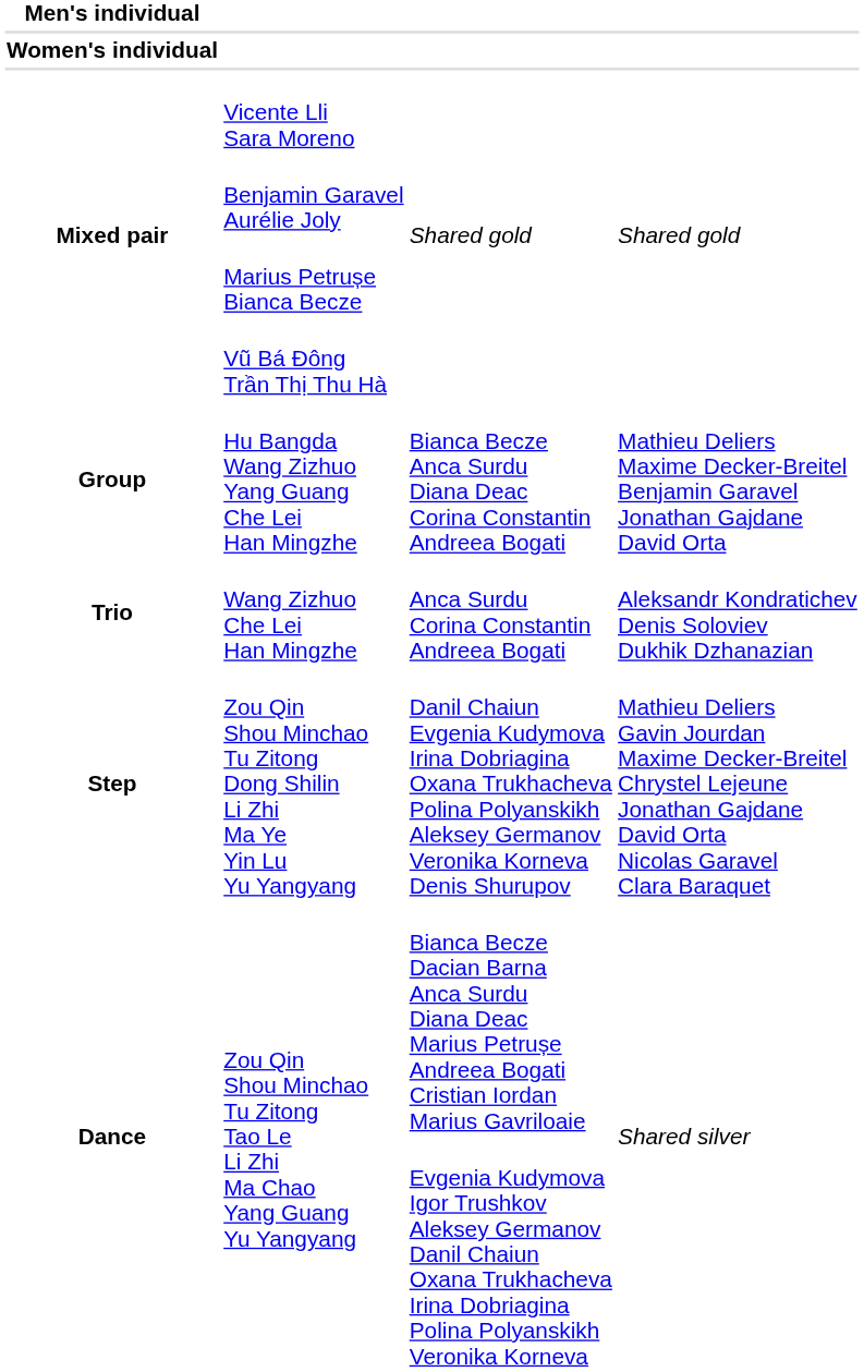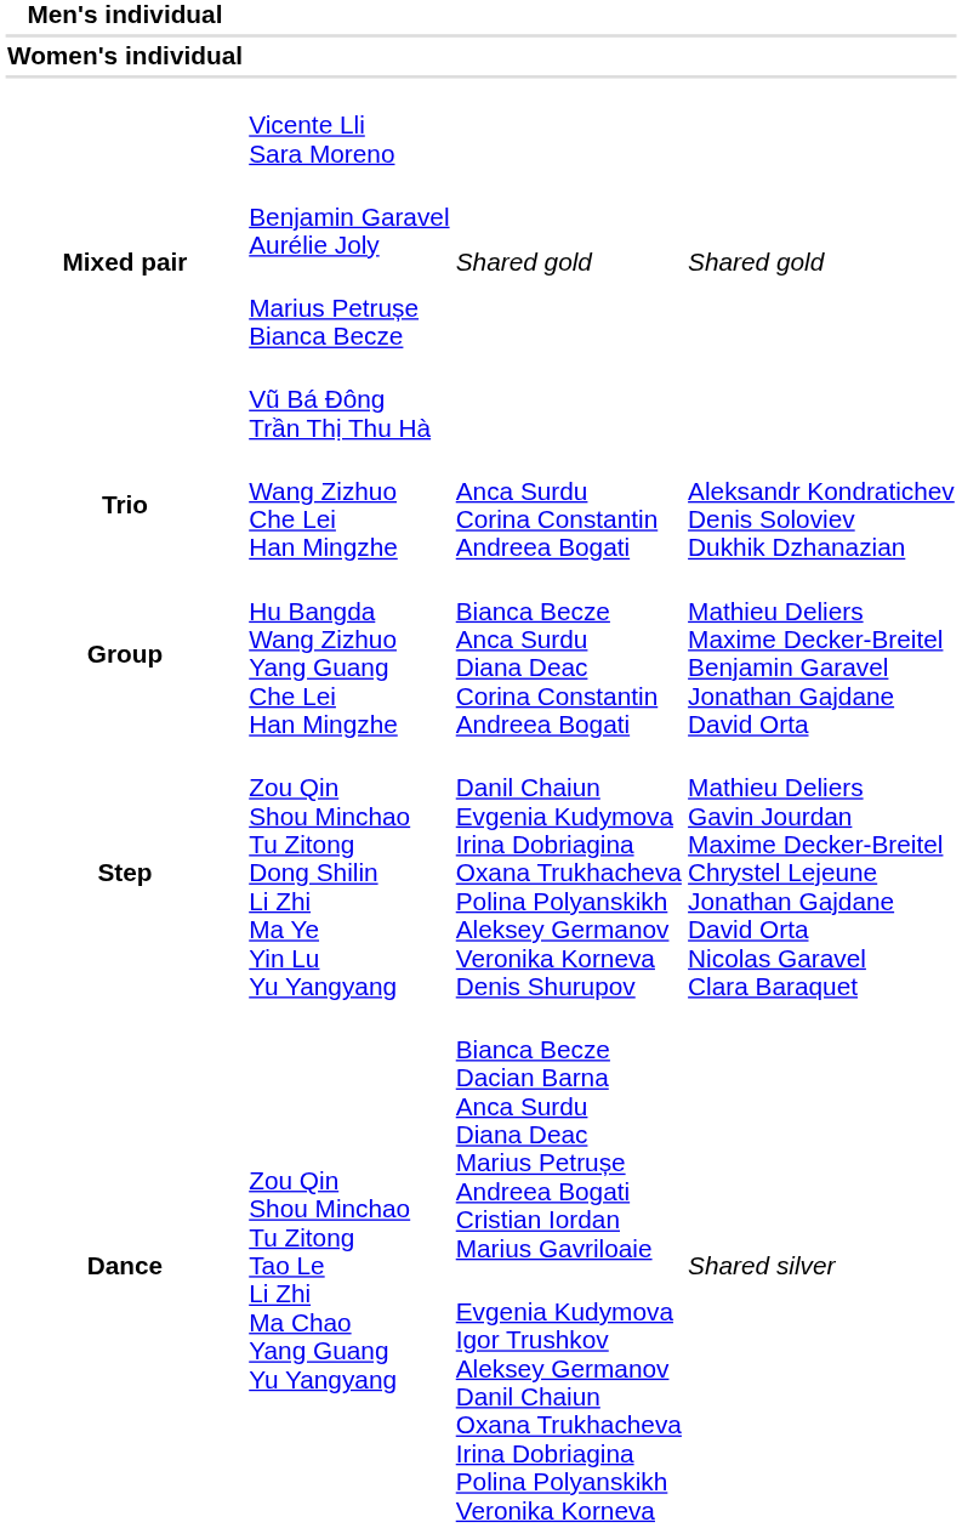 <table>
 <tr>
 <th scope="row">Men's individual</th>
 <td></td>
 <td></td>
 <td></td>
 </tr>
 <tr bgcolor=#DDDDDD>
 <td colspan=4></td>
 </tr>
 <tr>
 <th scope="row">Women's individual</th>
 <td></td>
 <td></td>
 <td></td>
 </tr>
 <tr bgcolor=#DDDDDD>
 <td colspan=4></td>
 </tr>
 <tr>
 <th scope="row" rowspan="4">Mixed pair</th>
 <td><br><a href='#'>Vicente Lli</a><br><a href='#'>Sara Moreno</a></td>
 <td rowspan="4"><em>Shared gold</em></td>
 <td rowspan="4"><em>Shared gold</em></td>
 </tr>
 <tr>
 <td><br><a href='#'>Benjamin Garavel</a><br><a href='#'>Aurélie Joly</a></td>
 </tr>
 <tr>
 <td><br><a href='#'>Marius Petrușe</a><br><a href='#'>Bianca Becze</a></td>
 </tr>
 <tr>
 <td><br><a href='#'>Vũ Bá Đông</a><br><a href='#'>Trần Thị Thu Hà</a></td>
 </tr>
 <tr>
+<th scope="row">Trio</th>
+<td><br><a href='#'>Wang Zizhuo</a><br><a href='#'>Che Lei</a><br><a href='#'>Han Mingzhe</a></td>
+<td><br><a href='#'>Anca Surdu</a><br><a href='#'>Corina Constantin</a><br><a href='#'>Andreea Bogati</a></td>
+<td><br><a href='#'>Aleksandr Kondratichev</a><br><a href='#'>Denis Soloviev</a><br><a href='#'>Dukhik Dzhanazian</a></td>
+</tr>
+<tr>
 <th scope="row">Group</th>
 <td><br><a href='#'>Hu Bangda</a><br><a href='#'>Wang Zizhuo</a><br><a href='#'>Yang Guang</a><br><a href='#'>Che Lei</a><br><a href='#'>Han Mingzhe</a></td>
 <td><br><a href='#'>Bianca Becze</a><br><a href='#'>Anca Surdu</a><br><a href='#'>Diana Deac</a><br><a href='#'>Corina Constantin</a><br><a href='#'>Andreea Bogati</a></td>
 <td><br><a href='#'>Mathieu Deliers</a><br><a href='#'>Maxime Decker-Breitel</a><br><a href='#'>Benjamin Garavel</a><br><a href='#'>Jonathan Gajdane</a><br><a href='#'>David Orta</a></td>
-</tr>
-<tr>
-<th scope="row">Trio</th>
-<td><br><a href='#'>Wang Zizhuo</a><br><a href='#'>Che Lei</a><br><a href='#'>Han Mingzhe</a></td>
-<td><br><a href='#'>Anca Surdu</a><br><a href='#'>Corina Constantin</a><br><a href='#'>Andreea Bogati</a></td>
-<td><br><a href='#'>Aleksandr Kondratichev</a><br><a href='#'>Denis Soloviev</a><br><a href='#'>Dukhik Dzhanazian</a></td>
 </tr>
 <tr>
 <th scope="row">Step</th>
 <td><br><a href='#'>Zou Qin</a><br><a href='#'>Shou Minchao</a><br><a href='#'>Tu Zitong</a><br><a href='#'>Dong Shilin</a><br><a href='#'>Li Zhi</a><br><a href='#'>Ma Ye</a><br><a href='#'>Yin Lu</a><br><a href='#'>Yu Yangyang</a></td>
 <td><br><a href='#'>Danil Chaiun</a><br><a href='#'>Evgenia Kudymova</a><br><a href='#'>Irina Dobriagina</a><br><a href='#'>Oxana Trukhacheva</a><br><a href='#'>Polina Polyanskikh</a><br><a href='#'>Aleksey Germanov</a><br><a href='#'>Veronika Korneva</a><br><a href='#'>Denis Shurupov</a></td>
 <td><br><a href='#'>Mathieu Deliers</a><br><a href='#'>Gavin Jourdan</a><br><a href='#'>Maxime Decker-Breitel</a><br><a href='#'>Chrystel Lejeune</a><br><a href='#'>Jonathan Gajdane</a><br><a href='#'>David Orta</a><br><a href='#'>Nicolas Garavel</a><br><a href='#'>Clara Baraquet</a></td>
 </tr>
 <tr>
 <th scope="row"  rowspan="2">Dance</th>
 <td rowspan="2"><br><a href='#'>Zou Qin</a><br><a href='#'>Shou Minchao</a><br><a href='#'>Tu Zitong</a><br><a href='#'>Tao Le</a><br><a href='#'>Li Zhi</a><br><a href='#'>Ma Chao</a><br><a href='#'>Yang Guang</a><br><a href='#'>Yu Yangyang</a></td>
 <td><br><a href='#'>Bianca Becze</a><br><a href='#'>Dacian Barna</a><br><a href='#'>Anca Surdu</a><br><a href='#'>Diana Deac</a><br><a href='#'>Marius Petrușe</a><br><a href='#'>Andreea Bogati</a><br><a href='#'>Cristian Iordan</a><br><a href='#'>Marius Gavriloaie</a></td>
 <td rowspan="2"><em>Shared silver</em></td>
 </tr>
 <tr>
 <td><br><a href='#'>Evgenia Kudymova</a><br><a href='#'>Igor Trushkov</a><br><a href='#'>Aleksey Germanov</a><br><a href='#'>Danil Chaiun</a><br><a href='#'>Oxana Trukhacheva</a><br><a href='#'>Irina Dobriagina</a><br><a href='#'>Polina Polyanskikh</a><br><a href='#'>Veronika Korneva</a></td>
 </tr>
 </table>
